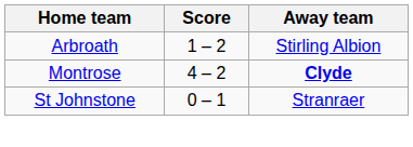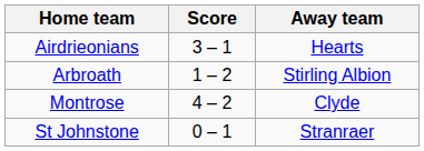 <table class="wikitable" style="text-align: center">
 <tr>
 <th width=140>Home team</th>
 <th width=70>Score</th>
 <th width=140>Away team</th>
+</tr>
+<tr>
+<td><a href='#'>Airdrieonians</a></td>
+<td>3 – 1</td>
+<td><a href='#'>Hearts</a></td>
 </tr>
 <tr>
 <td><a href='#'>Arbroath</a></td>
 <td>1 – 2</td>
 <td><a href='#'>Stirling Albion</a></td>
 </tr>
 <tr>
 <td><a href='#'>Montrose</a></td>
 <td>4 – 2</td>
-<td><strong><a href='#'>Clyde</a></strong></td>
+<td><a href='#'>Clyde</a></td>
 </tr>
 <tr>
 <td><a href='#'>St Johnstone</a></td>
 <td>0 – 1</td>
 <td><a href='#'>Stranraer</a></td>
 </tr>
 </table>
